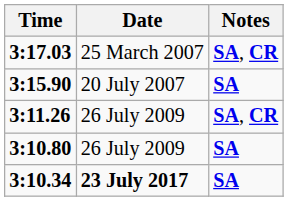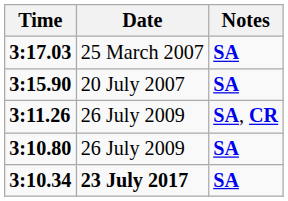 <table class="wikitable">
 <tr>
 <th>Time</th>
 <th>Date</th>
 <th>Notes</th>
 </tr>
 <tr>
 <td><strong>3:17.03</strong></td>
 <td>25 March 2007</td>
-<td><strong><a href='#'>SA</a></strong>, <strong><a href='#'>CR</a></strong></td>
+<td><strong><a href='#'>SA</a></strong></td>
 </tr>
 <tr>
 <td><strong>3:15.90</strong></td>
 <td>20 July 2007</td>
 <td><strong><a href='#'>SA</a></strong></td>
 </tr>
 <tr>
 <td><strong>3:11.26</strong></td>
 <td>26 July 2009</td>
 <td><strong><a href='#'>SA</a></strong>, <strong><a href='#'>CR</a></strong></td>
 </tr>
 <tr>
 <td><strong>3:10.80</strong></td>
 <td>26 July 2009</td>
 <td><strong><a href='#'>SA</a></strong></td>
 </tr>
 <tr>
 <td><strong>3:10.34</strong></td>
 <td><strong>23 July 2017</strong></td>
 <td><strong><a href='#'>SA</a></strong></td>
 </tr>
 </table>
